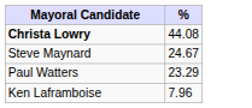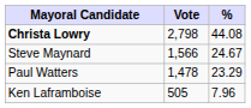 <table class="wikitable">
 <tr>
 <th style="background:#ddf; width:200px;">Mayoral Candidate</th>
+<th style="background:#ddf; width:50px;">Vote</th>
 <th style="background:#ddf; width:30px;">%</th>
 </tr>
 <tr>
 <td><strong>Christa Lowry</strong></td>
+<td>2,798</td>
 <td>44.08</td>
 </tr>
 <tr>
 <td>Steve Maynard</td>
+<td>1,566</td>
 <td>24.67</td>
 </tr>
 <tr>
 <td>Paul Watters</td>
+<td>1,478</td>
 <td>23.29</td>
 </tr>
 <tr>
 <td>Ken Laframboise</td>
+<td>505</td>
 <td>7.96</td>
 </tr>
 </table>
